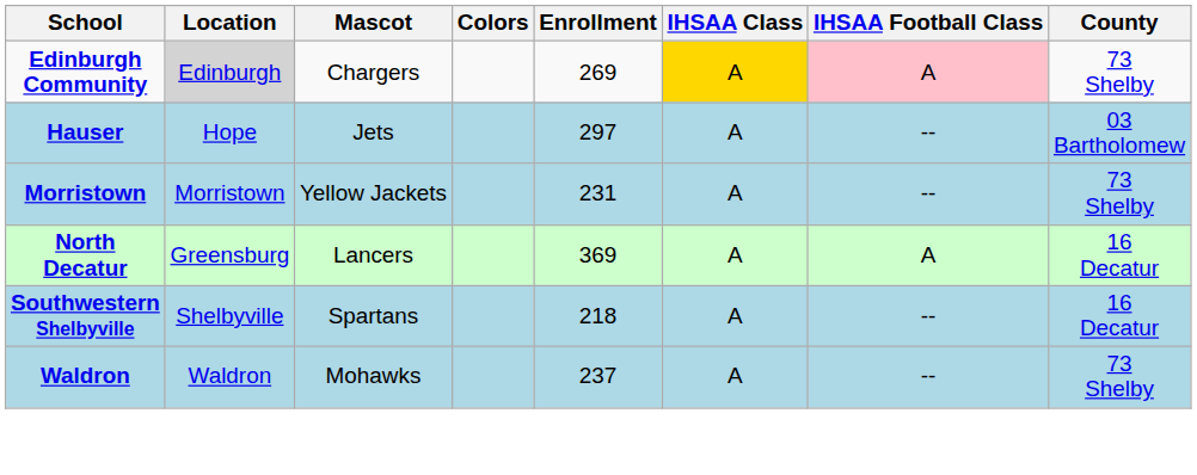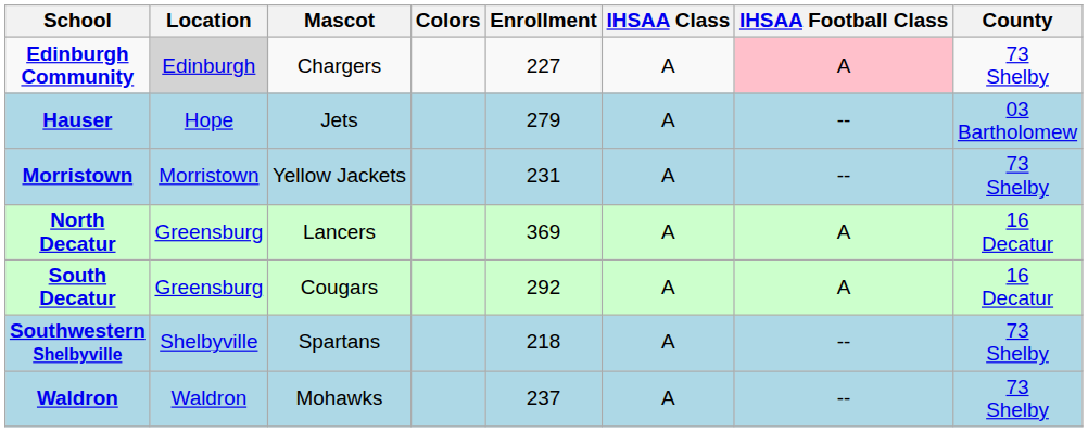 <table class="wikitable" style="text-align:center;">
 <tr>
 <th>School</th>
 <th>Location</th>
 <th>Mascot</th>
 <th>Colors</th>
 <th>Enrollment</th>
 <th><a href='#'>IHSAA</a> Class</th>
 <th><a href='#'>IHSAA</a> Football Class</th>
 <th>County</th>
 </tr>
 <tr>
 <td><strong><a href='#'>Edinburgh <br> Community</a></strong></td>
 <td style="background: lightgrey;"><a href='#'>Edinburgh</a></td>
 <td>Chargers</td>
 <td>  </td>
-<td>269</td>
-<td style="background: gold;">A</td>
+<td>227</td>
+<td>A</td>
 <td style="background: pink;">A</td>
 <td><a href='#'>73 <br> Shelby</a></td>
 </tr>
 <tr bgcolor=lightblue>
 <td><strong><a href='#'>Hauser</a> </strong></td>
 <td><a href='#'>Hope</a></td>
 <td>Jets</td>
 <td> </td>
-<td>297</td>
+<td>279</td>
 <td>A</td>
 <td>--</td>
 <td><a href='#'>03 <br> Bartholomew</a></td>
 </tr>
 <tr bgcolor=lightblue>
 <td><strong><a href='#'>Morristown</a></strong></td>
 <td><a href='#'>Morristown</a></td>
 <td>Yellow Jackets</td>
 <td>  </td>
 <td>231</td>
 <td>A</td>
 <td>--</td>
 <td><a href='#'>73 <br> Shelby</a></td>
 </tr>
 <tr bgcolor=#ccffcc>
 <td><strong><a href='#'>North <br> Decatur</a></strong></td>
 <td><a href='#'>Greensburg</a></td>
 <td>Lancers</td>
 <td>  </td>
 <td>369</td>
 <td>A</td>
 <td>A</td>
 <td><a href='#'>16 <br> Decatur</a></td>
 </tr>
+<tr bgcolor=#ccffcc>
+<td><strong><a href='#'>South <br> Decatur</a></strong></td>
+<td><a href='#'>Greensburg</a></td>
+<td>Cougars</td>
+<td> </td>
+<td>292</td>
+<td>A</td>
+<td>A</td>
+<td><a href='#'>16 <br> Decatur</a></td>
+</tr>
 <tr bgcolor=lightblue>
 <td><strong><a href='#'>Southwestern <br> <small>Shelbyville</small></a></strong></td>
 <td><a href='#'>Shelbyville</a></td>
 <td>Spartans</td>
 <td>  </td>
 <td>218</td>
 <td>A</td>
 <td>--</td>
-<td><a href='#'>16 <br> Decatur</a></td>
+<td><a href='#'>73 <br> Shelby</a></td>
 </tr>
 <tr bgcolor=lightblue>
 <td><strong><a href='#'>Waldron</a></strong></td>
 <td><a href='#'>Waldron</a></td>
 <td>Mohawks</td>
 <td> </td>
 <td>237</td>
 <td>A</td>
 <td>--</td>
 <td><a href='#'>73 <br> Shelby</a></td>
 </tr>
 </table>
